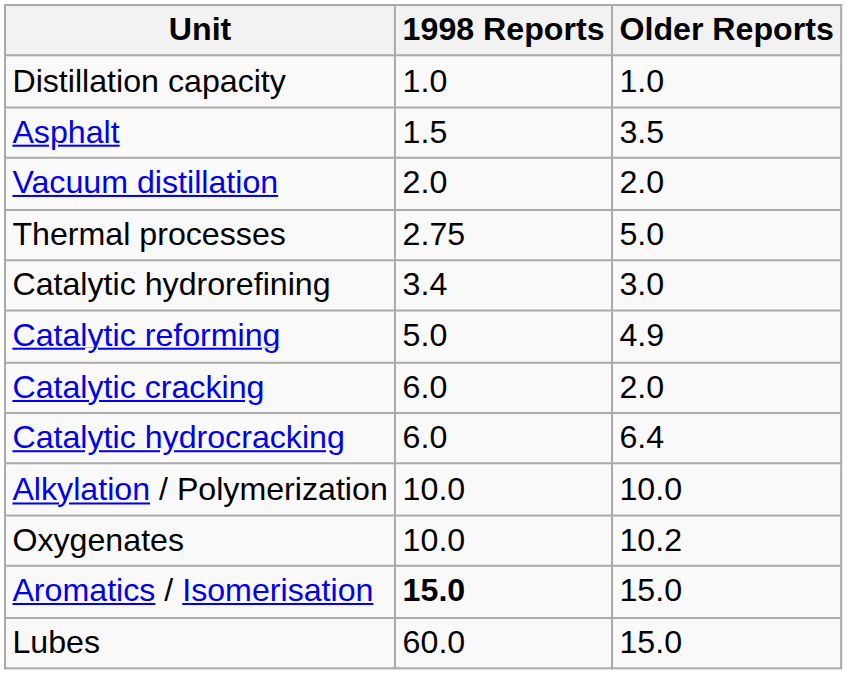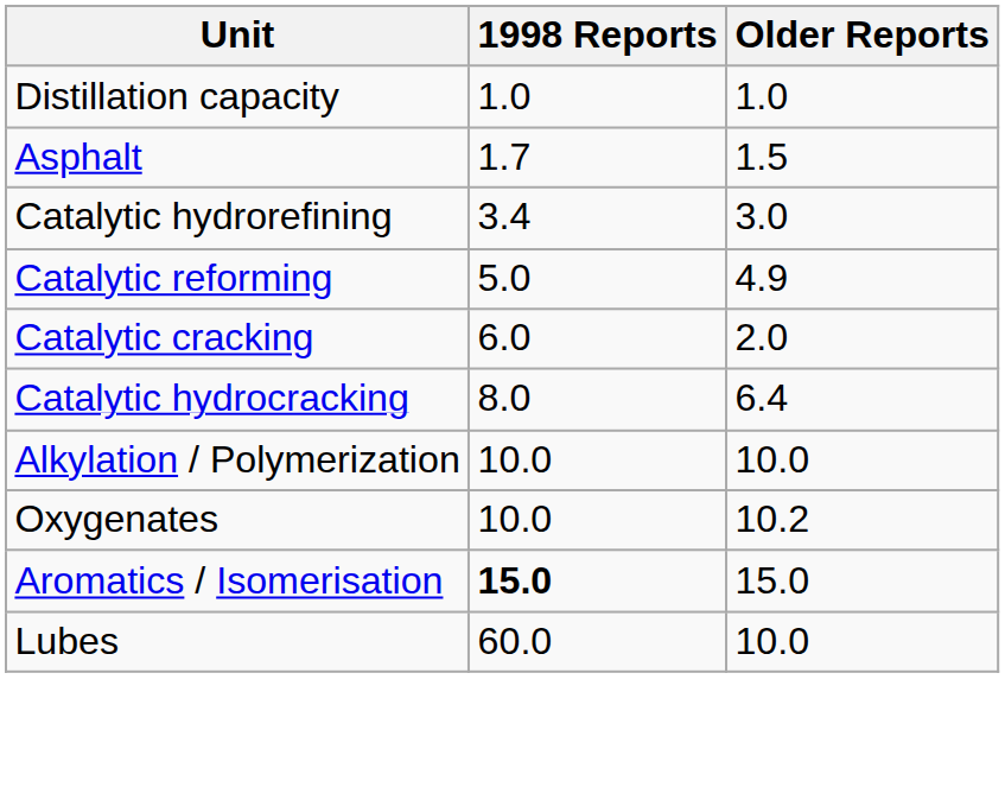 <table class="wikitable">
 <tr>
 <th>Unit</th>
 <th>1998 Reports</th>
 <th>Older Reports</th>
 </tr>
 <tr>
 <td>Distillation capacity</td>
 <td>1.0</td>
 <td>1.0</td>
 </tr>
 <tr>
 <td><a href='#'>Asphalt</a></td>
+<td>1.7</td>
 <td>1.5</td>
-<td>3.5</td>
-</tr>
-<tr>
-<td><a href='#'>Vacuum distillation</a></td>
-<td>2.0</td>
-<td>2.0</td>
-</tr>
-<tr>
-<td>Thermal processes</td>
-<td>2.75</td>
-<td>5.0</td>
 </tr>
 <tr>
 <td>Catalytic hydrorefining</td>
 <td>3.4</td>
 <td>3.0</td>
 </tr>
 <tr>
 <td><a href='#'>Catalytic reforming</a></td>
 <td>5.0</td>
 <td>4.9</td>
 </tr>
 <tr>
 <td><a href='#'>Catalytic cracking</a></td>
 <td>6.0</td>
 <td>2.0</td>
 </tr>
 <tr>
 <td><a href='#'>Catalytic hydrocracking</a></td>
-<td>6.0</td>
+<td>8.0</td>
 <td>6.4</td>
 </tr>
 <tr>
 <td><a href='#'>Alkylation</a> / Polymerization</td>
 <td>10.0</td>
 <td>10.0</td>
 </tr>
 <tr>
 <td>Oxygenates</td>
 <td>10.0</td>
 <td>10.2</td>
 </tr>
 <tr>
 <td><a href='#'>Aromatics</a> / <a href='#'>Isomerisation</a></td>
 <td><strong>15.0</strong></td>
 <td>15.0</td>
 </tr>
 <tr>
 <td>Lubes</td>
 <td>60.0</td>
-<td>15.0</td>
+<td>10.0</td>
 </tr>
 </table>
